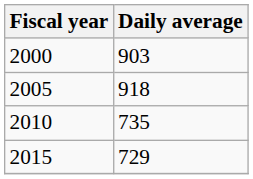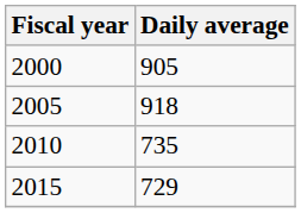 <table class="wikitable">
 <tr>
 <th>Fiscal year</th>
 <th>Daily average</th>
 </tr>
 <tr>
 <td>2000</td>
-<td>903</td>
+<td>905</td>
 </tr>
 <tr>
 <td>2005</td>
 <td>918</td>
 </tr>
 <tr>
 <td>2010</td>
 <td>735</td>
 </tr>
 <tr>
 <td>2015</td>
 <td>729</td>
 </tr>
 <tr>
 </tr>
 </table>
